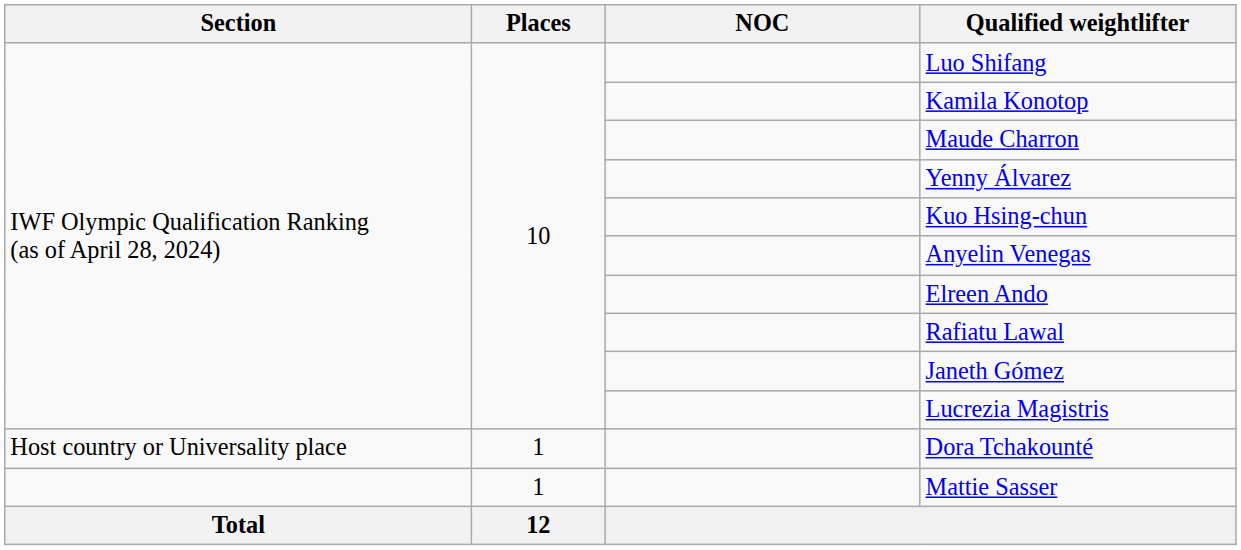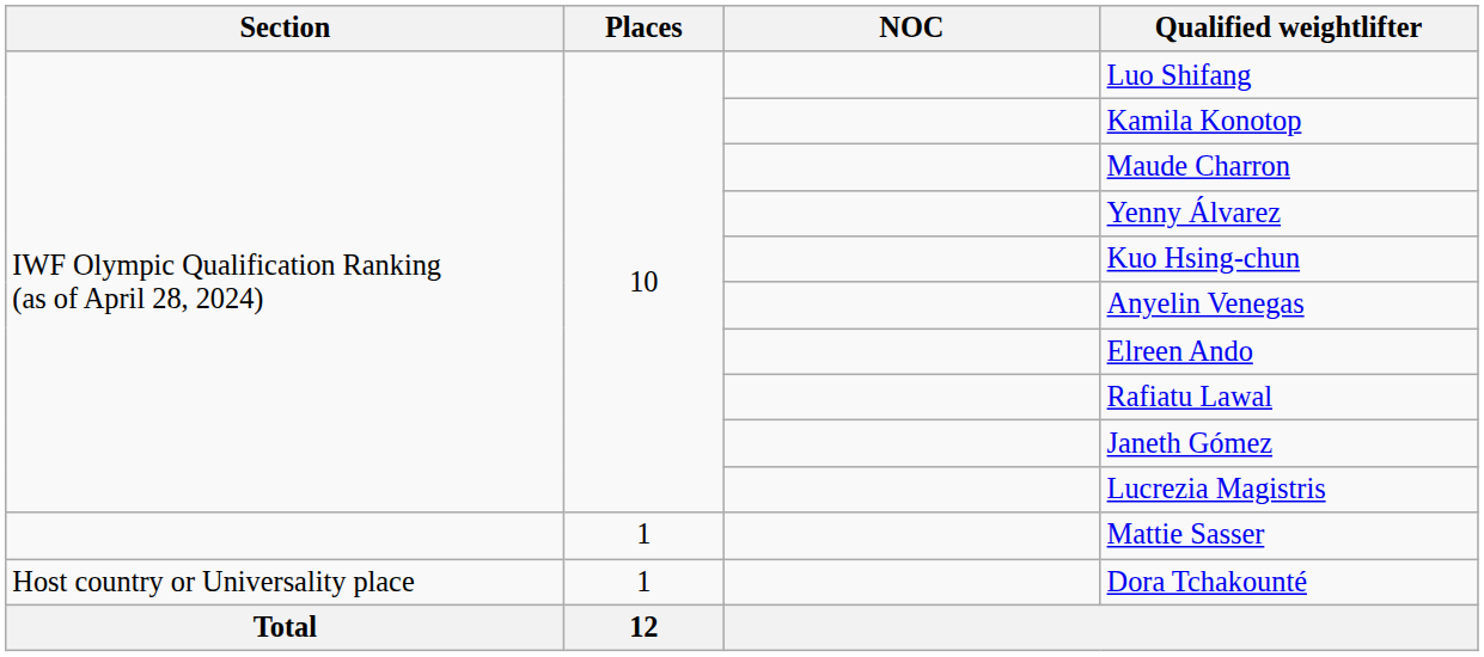 <table class="wikitable">
 <tr>
 <th width=300>Section</th>
 <th width=80>Places</th>
 <th width=200>NOC</th>
 <th width=200>Qualified weightlifter</th>
 </tr>
 <tr>
 <td rowspan=10>IWF Olympic Qualification Ranking<br>(as of April 28, 2024)</td>
 <td rowspan=10 align=center>10</td>
 <td></td>
 <td><a href='#'>Luo Shifang</a></td>
 </tr>
 <tr>
 <td></td>
 <td><a href='#'>Kamila Konotop</a></td>
 </tr>
 <tr>
 <td></td>
 <td><a href='#'>Maude Charron</a></td>
 </tr>
 <tr>
 <td></td>
 <td><a href='#'>Yenny Álvarez</a></td>
 </tr>
 <tr>
 <td></td>
 <td><a href='#'>Kuo Hsing-chun</a></td>
 </tr>
 <tr>
 <td></td>
 <td><a href='#'>Anyelin Venegas</a></td>
 </tr>
 <tr>
 <td></td>
 <td><a href='#'>Elreen Ando</a></td>
 </tr>
 <tr>
 <td></td>
 <td><a href='#'>Rafiatu Lawal</a></td>
 </tr>
 <tr>
 <td></td>
 <td><a href='#'>Janeth Gómez</a></td>
 </tr>
 <tr>
 <td></td>
 <td><a href='#'>Lucrezia Magistris</a></td>
 </tr>
 <tr>
+<td></td>
+<td align=center>1</td>
+<td></td>
+<td><a href='#'>Mattie Sasser</a></td>
+</tr>
+<tr>
 <td>Host country or Universality place</td>
 <td align=center>1</td>
 <td></td>
 <td><a href='#'>Dora Tchakounté</a></td>
-</tr>
-<tr>
-<td></td>
-<td align=center>1</td>
-<td></td>
-<td><a href='#'>Mattie Sasser</a></td>
 </tr>
 <tr>
 <th>Total</th>
 <th>12</th>
 <th colspan=2></th>
 </tr>
 </table>
